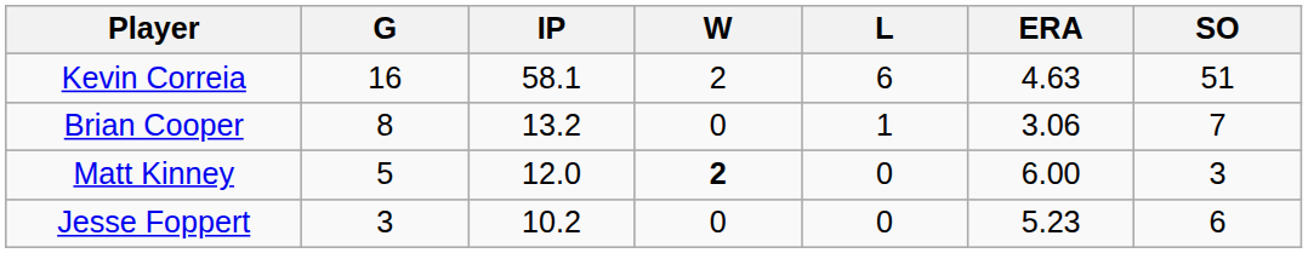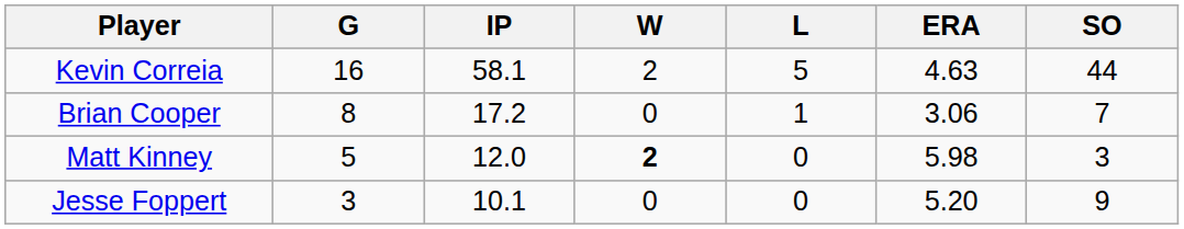 <table class="wikitable sortable">
 <tr>
 <th bgcolor="#DDDDFF" width="16%">Player</th>
 <th bgcolor="#DDDDFF" width="9%">G</th>
 <th bgcolor="#DDDDFF" width="9%">IP</th>
 <th bgcolor="#DDDDFF" width="9%">W</th>
 <th bgcolor="#DDDDFF" width="9%">L</th>
 <th bgcolor="#DDDDFF" width="9%">ERA</th>
 <th bgcolor="#DDDDFF" width="9%">SO</th>
 </tr>
 <tr align=center>
 <td><a href='#'>Kevin Correia</a></td>
 <td>16</td>
 <td>58.1</td>
 <td>2</td>
-<td>6</td>
+<td>5</td>
 <td>4.63</td>
-<td>51</td>
+<td>44</td>
 </tr>
 <tr align=center>
 <td><a href='#'>Brian Cooper</a></td>
 <td>8</td>
-<td>13.2</td>
+<td>17.2</td>
 <td>0</td>
 <td>1</td>
 <td>3.06</td>
 <td>7</td>
 </tr>
 <tr align=center>
 <td><a href='#'>Matt Kinney</a></td>
 <td>5</td>
 <td>12.0</td>
 <td><strong>2</strong></td>
 <td>0</td>
-<td>6.00</td>
+<td>5.98</td>
 <td>3</td>
 </tr>
 <tr align=center>
 <td><a href='#'>Jesse Foppert</a></td>
 <td>3</td>
-<td>10.2</td>
+<td>10.1</td>
 <td>0</td>
 <td>0</td>
-<td>5.23</td>
-<td>6</td>
+<td>5.20</td>
+<td>9</td>
 </tr>
 </table>
